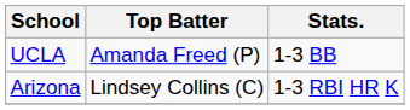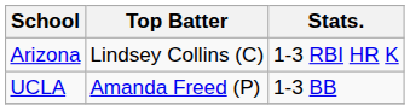 <table class="wikitable">
 <tr>
 <th>School</th>
 <th>Top Batter</th>
 <th>Stats.</th>
 </tr>
 <tr>
+<td><a href='#'>Arizona</a></td>
+<td>Lindsey Collins (C)</td>
+<td>1-3  <a href='#'>RBI</a>  <a href='#'>HR</a>  <a href='#'>K</a></td>
+</tr>
+<tr>
 <td><a href='#'>UCLA</a></td>
 <td><a href='#'>Amanda Freed</a> (P)</td>
 <td>1-3  <a href='#'>BB</a></td>
 </tr>
 <tr>
-<td><a href='#'>Arizona</a></td>
-<td>Lindsey Collins (C)</td>
-<td>1-3  <a href='#'>RBI</a>  <a href='#'>HR</a>  <a href='#'>K</a></td>
-</tr>
-<tr>
 </tr>
 </table>
